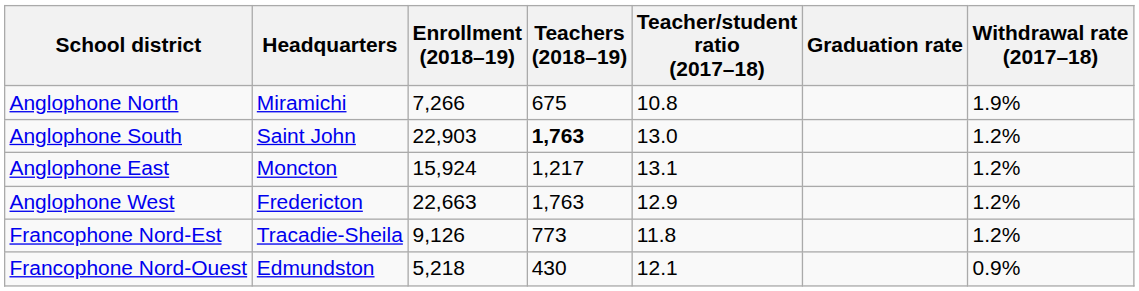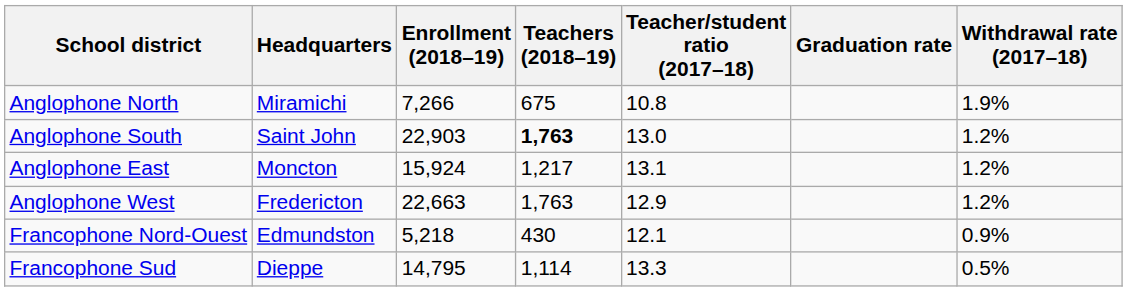 <table class="wikitable sortable" align="left">
 <tr>
 <th>School district</th>
 <th>Headquarters</th>
 <th>Enrollment<br>(2018–19)</th>
 <th>Teachers<br>(2018–19)</th>
 <th>Teacher/student<br>ratio<br>(2017–18)</th>
 <th>Graduation rate<br></th>
 <th>Withdrawal rate<br>(2017–18)</th>
 </tr>
 <tr>
 <td><a href='#'>Anglophone North</a></td>
 <td><a href='#'>Miramichi</a></td>
 <td>7,266</td>
 <td>675</td>
 <td>10.8</td>
 <td></td>
 <td>1.9%</td>
 </tr>
 <tr>
 <td><a href='#'>Anglophone South</a></td>
 <td><a href='#'>Saint John</a></td>
 <td>22,903</td>
 <td><strong>1,763</strong></td>
 <td>13.0</td>
 <td></td>
 <td>1.2%</td>
 </tr>
 <tr>
 <td><a href='#'>Anglophone East</a></td>
 <td><a href='#'>Moncton</a></td>
 <td>15,924</td>
 <td>1,217</td>
 <td>13.1</td>
 <td></td>
 <td>1.2%</td>
 </tr>
 <tr>
 <td><a href='#'>Anglophone West</a></td>
 <td><a href='#'>Fredericton</a></td>
 <td>22,663</td>
 <td>1,763</td>
 <td>12.9</td>
 <td></td>
 <td>1.2%</td>
 </tr>
 <tr>
-<td><a href='#'>Francophone Nord-Est</a></td>
-<td><a href='#'>Tracadie-Sheila</a></td>
-<td>9,126</td>
-<td>773</td>
-<td>11.8</td>
-<td></td>
-<td>1.2%</td>
-</tr>
-<tr>
 <td><a href='#'>Francophone Nord-Ouest</a></td>
 <td><a href='#'>Edmundston</a></td>
 <td>5,218</td>
 <td>430</td>
 <td>12.1</td>
 <td></td>
 <td>0.9%</td>
 </tr>
+<tr>
+<td><a href='#'>Francophone Sud</a></td>
+<td><a href='#'>Dieppe</a></td>
+<td>14,795</td>
+<td>1,114</td>
+<td>13.3</td>
+<td></td>
+<td>0.5%</td>
+</tr>
 </table>
